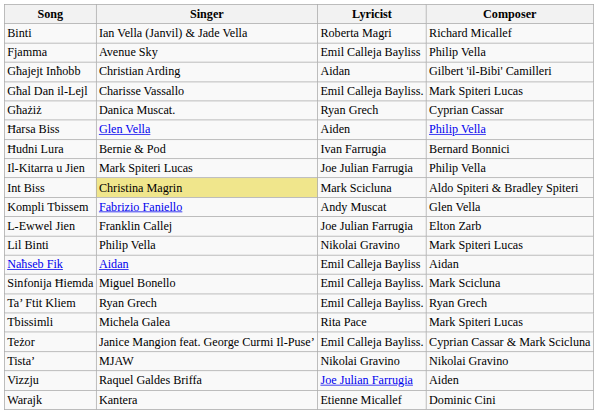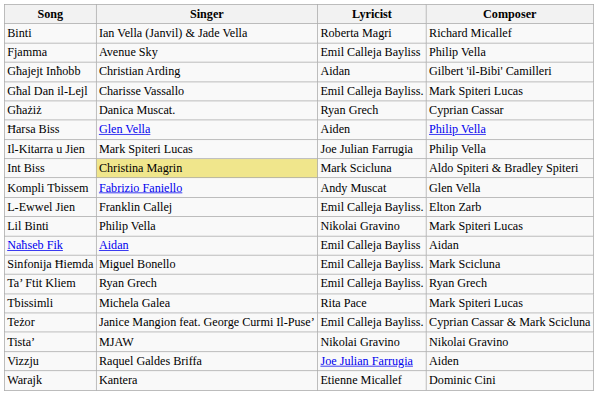 <table class="wikitable">
 <tr>
 <th>Song</th>
 <th>Singer</th>
 <th>Lyricist</th>
 <th>Composer</th>
 </tr>
 <tr>
 <td>Binti</td>
 <td>Ian Vella (Janvil) & Jade Vella</td>
 <td>Roberta Magri</td>
 <td>Richard Micallef</td>
 </tr>
 <tr>
 <td>Fjamma</td>
 <td>Avenue Sky</td>
 <td>Emil Calleja Bayliss</td>
 <td>Philip Vella</td>
 </tr>
 <tr>
 <td>Għajejt Inħobb</td>
 <td>Christian Arding</td>
 <td>Aidan</td>
 <td>Gilbert 'il-Bibi' Camilleri</td>
 </tr>
 <tr>
 <td>Għal Dan il-Lejl</td>
 <td>Charisse Vassallo</td>
 <td>Emil Calleja Bayliss.</td>
 <td>Mark Spiteri Lucas</td>
 </tr>
 <tr>
 <td>Għażiż</td>
 <td>Danica Muscat.</td>
 <td>Ryan Grech</td>
 <td>Cyprian Cassar</td>
 </tr>
 <tr>
 <td>Ħarsa Biss</td>
 <td><a href='#'>Glen Vella</a></td>
 <td>Aiden</td>
 <td><a href='#'>Philip Vella</a></td>
 </tr>
 <tr>
-<td>Ħudni Lura</td>
-<td>Bernie & Pod</td>
-<td>Ivan Farrugia</td>
-<td>Bernard Bonnici</td>
-</tr>
-<tr>
 <td>Il-Kitarra u Jien</td>
 <td>Mark Spiteri Lucas</td>
 <td>Joe Julian Farrugia</td>
 <td>Philip Vella</td>
 </tr>
 <tr>
 <td>Int Biss</td>
 <td style="background: khaki;">Christina Magrin</td>
 <td>Mark Scicluna</td>
 <td>Aldo Spiteri & Bradley Spiteri</td>
 </tr>
 <tr>
 <td>Kompli Tbissem</td>
 <td><a href='#'>Fabrizio Faniello</a></td>
 <td>Andy Muscat</td>
 <td>Glen Vella</td>
 </tr>
 <tr>
 <td>L-Ewwel Jien</td>
 <td>Franklin Callej</td>
-<td>Joe Julian Farrugia</td>
+<td>Emil Calleja Bayliss.</td>
 <td>Elton Zarb</td>
 </tr>
 <tr>
 <td>Lil Binti</td>
 <td>Philip Vella</td>
 <td>Nikolai Gravino</td>
 <td>Mark Spiteri Lucas</td>
 </tr>
 <tr>
 <td><a href='#'>Naħseb Fik</a></td>
 <td><a href='#'>Aidan</a></td>
 <td>Emil Calleja Bayliss</td>
 <td>Aidan</td>
 </tr>
 <tr>
 <td>Sinfonija Ħiemda</td>
 <td>Miguel Bonello</td>
 <td>Emil Calleja Bayliss.</td>
 <td>Mark Scicluna</td>
 </tr>
 <tr>
 <td>Ta’ Ftit Kliem</td>
 <td>Ryan Grech</td>
 <td>Emil Calleja Bayliss.</td>
 <td>Ryan Grech</td>
 </tr>
 <tr>
 <td>Tbissimli</td>
 <td>Michela Galea</td>
 <td>Rita Pace</td>
 <td>Mark Spiteri Lucas</td>
 </tr>
 <tr>
 <td>Teżor</td>
 <td>Janice Mangion feat. George Curmi Il-Puse’</td>
 <td>Emil Calleja Bayliss.</td>
 <td>Cyprian Cassar & Mark Scicluna</td>
 </tr>
 <tr>
 <td>Tista’</td>
 <td>MJAW</td>
 <td>Nikolai Gravino</td>
 <td>Nikolai Gravino</td>
 </tr>
 <tr>
 <td>Vizzju</td>
 <td>Raquel Galdes Briffa</td>
 <td><a href='#'>Joe Julian Farrugia</a></td>
 <td>Aiden</td>
 </tr>
 <tr>
 <td>Warajk</td>
 <td>Kantera</td>
 <td>Etienne Micallef</td>
 <td>Dominic Cini</td>
 </tr>
 </table>
